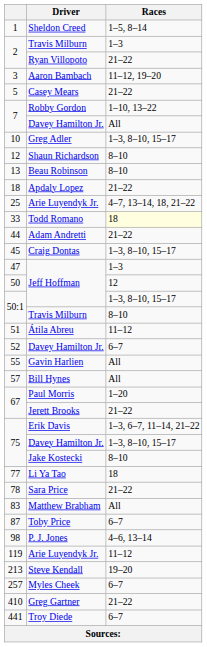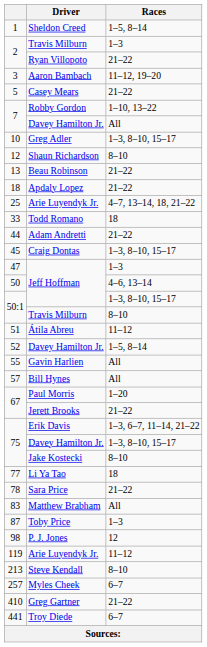 <table class="wikitable" style="font-size: 85%">
 <tr>
 <th></th>
 <th>Driver</th>
 <th>Races</th>
 </tr>
 <tr>
 <td align=center>1</td>
 <td> <a href='#'>Sheldon Creed</a></td>
 <td>1–5, 8–14</td>
 </tr>
 <tr>
 <td align=center rowspan=2>2</td>
 <td> <a href='#'>Travis Milburn</a></td>
 <td>1–3</td>
 </tr>
 <tr>
 <td> <a href='#'>Ryan Villopoto</a></td>
 <td>21–22</td>
 </tr>
 <tr>
 <td align=center>3</td>
 <td> <a href='#'>Aaron Bambach</a></td>
 <td>11–12, 19–20</td>
 </tr>
 <tr>
 <td align=center>5</td>
 <td> <a href='#'>Casey Mears</a></td>
 <td>21–22</td>
 </tr>
 <tr>
 <td align=center rowspan=2>7</td>
 <td> <a href='#'>Robby Gordon</a></td>
 <td>1–10, 13–22</td>
 </tr>
 <tr>
 <td> <a href='#'>Davey Hamilton Jr.</a></td>
 <td>All</td>
 </tr>
 <tr>
 <td align=center>10</td>
 <td> <a href='#'>Greg Adler</a></td>
 <td>1–3, 8–10, 15–17</td>
 </tr>
 <tr>
 <td align=center>12</td>
 <td> <a href='#'>Shaun Richardson</a></td>
 <td>8–10</td>
 </tr>
 <tr>
 <td align=center>13</td>
 <td> <a href='#'>Beau Robinson</a></td>
-<td>8–10</td>
+<td>21–22</td>
 </tr>
 <tr>
 <td align=center>18</td>
 <td> <a href='#'>Apdaly Lopez</a></td>
 <td>21–22</td>
 </tr>
 <tr>
 <td align=center>25</td>
 <td> <a href='#'>Arie Luyendyk Jr.</a></td>
 <td>4–7, 13–14, 18, 21–22</td>
 </tr>
 <tr>
 <td align=center>33</td>
 <td> <a href='#'>Todd Romano</a></td>
-<td style="background: lightyellow;">18</td>
+<td>18</td>
 </tr>
 <tr>
 <td align=center>44</td>
 <td> <a href='#'>Adam Andretti</a></td>
 <td>21–22</td>
 </tr>
 <tr>
 <td align=center>45</td>
 <td> <a href='#'>Craig Dontas</a></td>
 <td>1–3, 8–10, 15–17</td>
 </tr>
 <tr>
 <td align=center>47</td>
 <td rowspan=3> <a href='#'>Jeff Hoffman</a></td>
 <td>1–3</td>
 </tr>
 <tr>
 <td align=center>50</td>
-<td>12</td>
+<td>4–6, 13–14</td>
 </tr>
 <tr>
 <td align=center rowspan=2>50:1</td>
 <td>1–3, 8–10, 15–17</td>
 </tr>
 <tr>
 <td> <a href='#'>Travis Milburn</a></td>
 <td>8–10</td>
 </tr>
 <tr>
 <td align=center>51</td>
 <td> <a href='#'>Átila Abreu</a></td>
 <td>11–12</td>
 </tr>
 <tr>
 <td align=center>52</td>
 <td> <a href='#'>Davey Hamilton Jr.</a></td>
-<td>6–7</td>
+<td>1–5, 8–14</td>
 </tr>
 <tr>
 <td align=center>55</td>
 <td> <a href='#'>Gavin Harlien</a></td>
 <td>All</td>
 </tr>
 <tr>
 <td align=center>57</td>
 <td> <a href='#'>Bill Hynes</a></td>
 <td>All</td>
 </tr>
 <tr>
 <td align=center rowspan=2>67</td>
 <td> <a href='#'>Paul Morris</a></td>
 <td>1–20</td>
 </tr>
 <tr>
 <td> <a href='#'>Jerett Brooks</a></td>
 <td>21–22</td>
 </tr>
 <tr>
 <td align=center rowspan=3>75</td>
 <td> <a href='#'>Erik Davis</a></td>
 <td>1–3, 6–7, 11–14, 21–22</td>
 </tr>
 <tr>
 <td> <a href='#'>Davey Hamilton Jr.</a></td>
 <td>1–3, 8–10, 15–17</td>
 </tr>
 <tr>
 <td> <a href='#'>Jake Kostecki</a></td>
 <td>8–10</td>
 </tr>
 <tr>
 <td align=center>77</td>
 <td> <a href='#'>Li Ya Tao</a></td>
 <td>18</td>
 </tr>
 <tr>
 <td align=center>78</td>
 <td> <a href='#'>Sara Price</a></td>
 <td>21–22</td>
 </tr>
 <tr>
 <td align=center>83</td>
 <td> <a href='#'>Matthew Brabham</a></td>
 <td>All</td>
 </tr>
 <tr>
 <td align=center>87</td>
 <td> <a href='#'>Toby Price</a></td>
-<td>6–7</td>
+<td>1–3</td>
 </tr>
 <tr>
 <td align=center>98</td>
 <td> <a href='#'>P. J. Jones</a></td>
-<td>4–6, 13–14</td>
+<td>12</td>
 </tr>
 <tr>
 <td align=center>119</td>
 <td> <a href='#'>Arie Luyendyk Jr.</a></td>
 <td>11–12</td>
 </tr>
 <tr>
 <td align=center>213</td>
 <td> <a href='#'>Steve Kendall</a></td>
-<td>19–20</td>
+<td>8–10</td>
 </tr>
 <tr>
 <td align=center>257</td>
 <td> <a href='#'>Myles Cheek</a></td>
 <td>6–7</td>
 </tr>
 <tr>
 <td align=center>410</td>
 <td> <a href='#'>Greg Gartner</a></td>
 <td>21–22</td>
 </tr>
 <tr>
 <td align=center>441</td>
 <td> <a href='#'>Troy Diede</a></td>
 <td>6–7</td>
 </tr>
 <tr>
 <th colspan=3>Sources:</th>
 </tr>
 </table>
